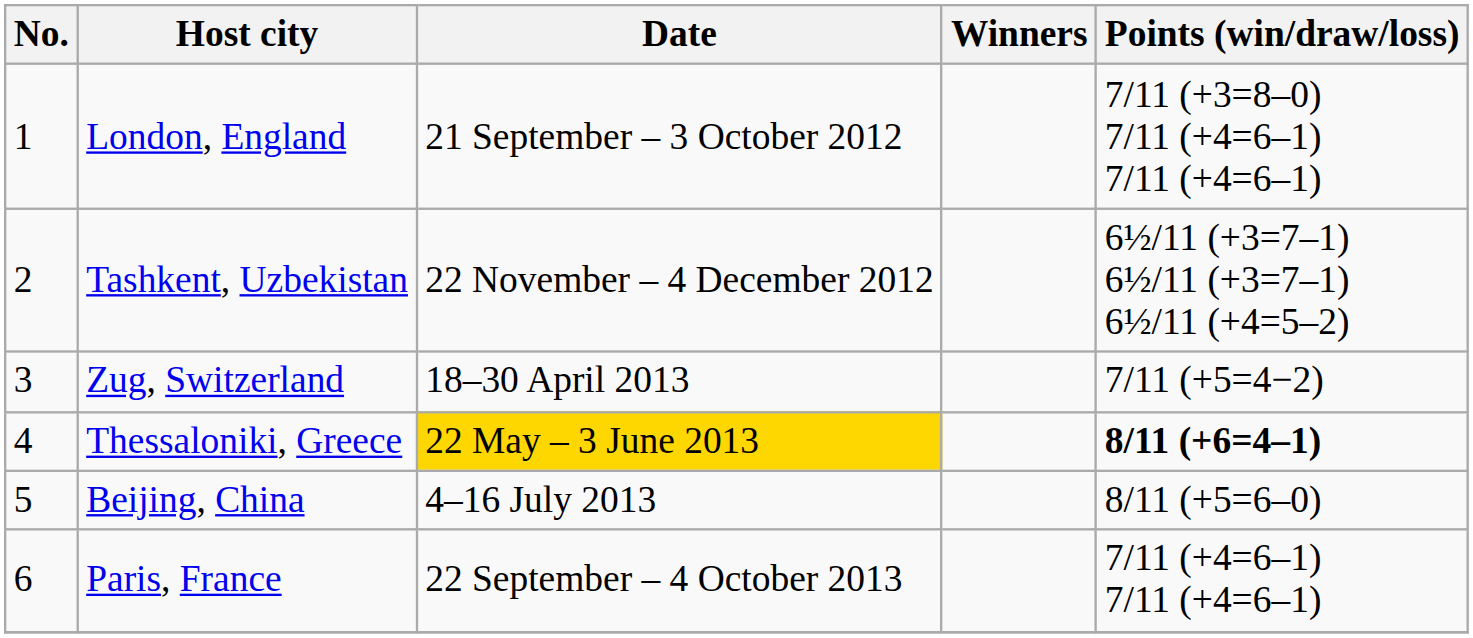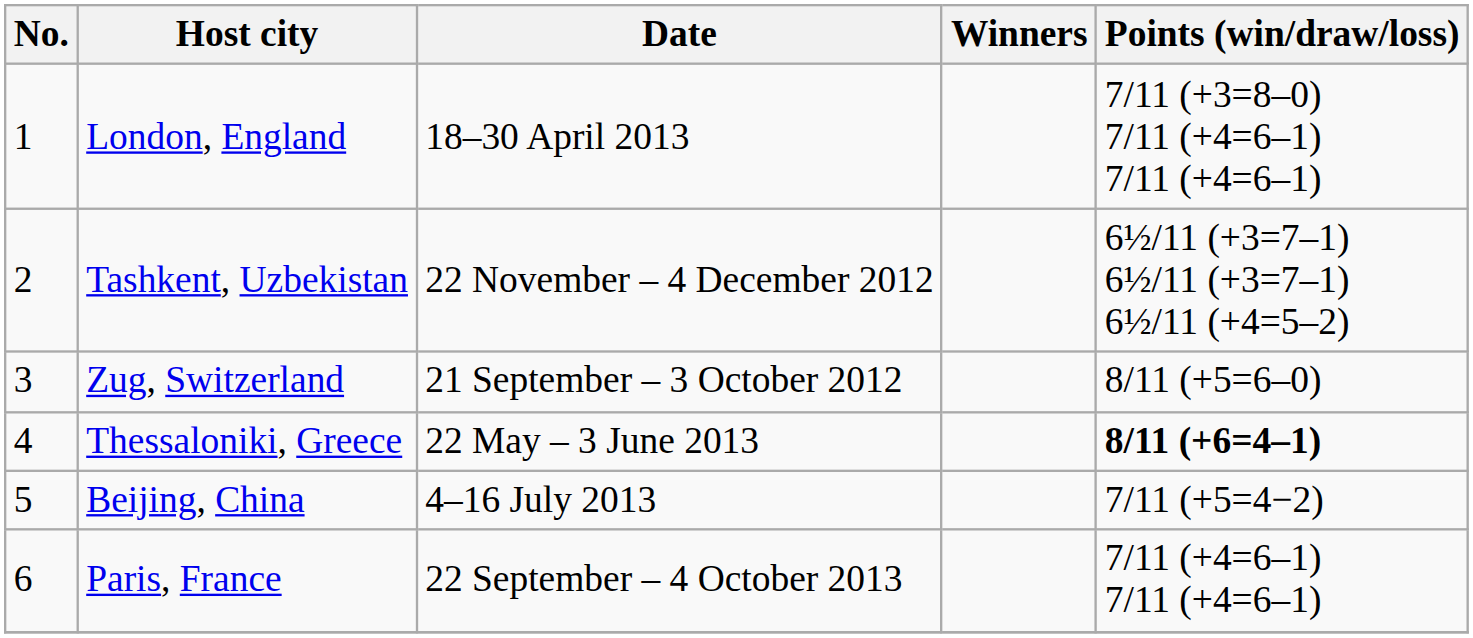 <table class="wikitable">
 <tr>
 <th>No.</th>
 <th>Host city</th>
 <th>Date</th>
 <th>Winners</th>
 <th>Points (win/draw/loss)</th>
 </tr>
 <tr>
 <td>1</td>
 <td><a href='#'>London</a>, <a href='#'>England</a></td>
-<td>21 September – 3 October 2012</td>
+<td>18–30 April 2013</td>
 <td><br><br></td>
 <td>7/11 (+3=8–0)<br>7/11 (+4=6–1)<br>7/11 (+4=6–1)</td>
 </tr>
 <tr>
 <td>2</td>
 <td><a href='#'>Tashkent</a>, <a href='#'>Uzbekistan</a></td>
 <td>22 November – 4 December 2012</td>
 <td><br><br></td>
 <td>6½/11 (+3=7–1)<br>6½/11 (+3=7–1)<br>6½/11 (+4=5–2)</td>
 </tr>
 <tr>
 <td>3</td>
 <td><a href='#'>Zug</a>, <a href='#'>Switzerland</a></td>
-<td>18–30 April 2013</td>
+<td>21 September – 3 October 2012</td>
 <td></td>
-<td>7/11 (+5=4−2)</td>
+<td>8/11 (+5=6–0)</td>
 </tr>
 <tr>
 <td>4</td>
 <td><a href='#'>Thessaloniki</a>, <a href='#'>Greece</a></td>
-<td style="background: gold;">22 May – 3 June 2013</td>
+<td>22 May – 3 June 2013</td>
 <td></td>
 <td><strong>8/11 (+6=4–1)</strong></td>
 </tr>
 <tr>
 <td>5</td>
 <td><a href='#'>Beijing</a>, <a href='#'>China</a></td>
 <td>4–16 July 2013</td>
 <td></td>
-<td>8/11 (+5=6–0)</td>
+<td>7/11 (+5=4−2)</td>
 </tr>
 <tr>
 <td>6</td>
 <td><a href='#'>Paris</a>, <a href='#'>France</a></td>
 <td>22 September – 4 October 2013</td>
 <td><br><br></td>
 <td>7/11 (+4=6–1)<br>7/11 (+4=6–1)<br></td>
 </tr>
 <tr>
 </tr>
 </table>
